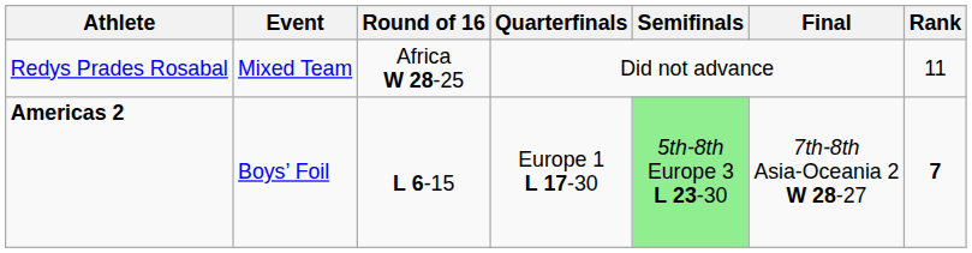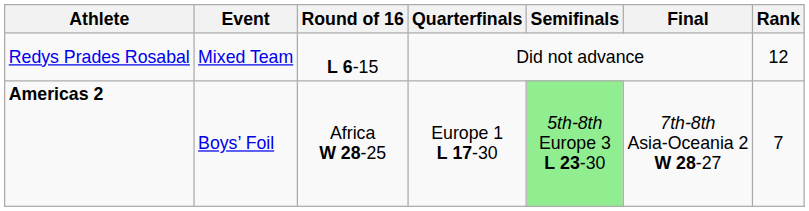 <table class="wikitable" border="1" style="font-size:90%">
 <tr>
 <th>Athlete</th>
 <th>Event</th>
 <th>Round of 16</th>
 <th>Quarterfinals</th>
 <th>Semifinals</th>
 <th>Final</th>
 <th>Rank</th>
 </tr>
 <tr>
 <td><a href='#'>Redys Prades Rosabal</a></td>
 <td><a href='#'>Mixed Team</a></td>
-<td align=center>Africa<br> <strong>W</strong> <strong>28</strong>-25</td>
+<td align=center><br> <strong>L</strong> <strong>6</strong>-15</td>
 <td align=center colspan=3>Did not advance</td>
-<td align=center>11</td>
+<td align=center>12</td>
 </tr>
 <tr>
 <td><strong>Americas 2</strong><br><br><br><br><br><br></td>
 <td><a href='#'>Boys’ Foil</a></td>
-<td align=center><br> <strong>L</strong> <strong>6</strong>-15</td>
+<td align=center>Africa<br> <strong>W</strong> <strong>28</strong>-25</td>
 <td align=center>Europe 1<br> <strong>L</strong> <strong>17</strong>-30</td>
 <td align=center style="background: lightgreen;"><em>5th-8th</em><br>Europe 3<br> <strong>L</strong> <strong>23</strong>-30</td>
 <td align=center><em>7th-8th</em><br>Asia-Oceania 2<br> <strong>W</strong> <strong>28</strong>-27</td>
-<td align=center><strong>7</strong></td>
+<td align=center>7</td>
 </tr>
 </table>
